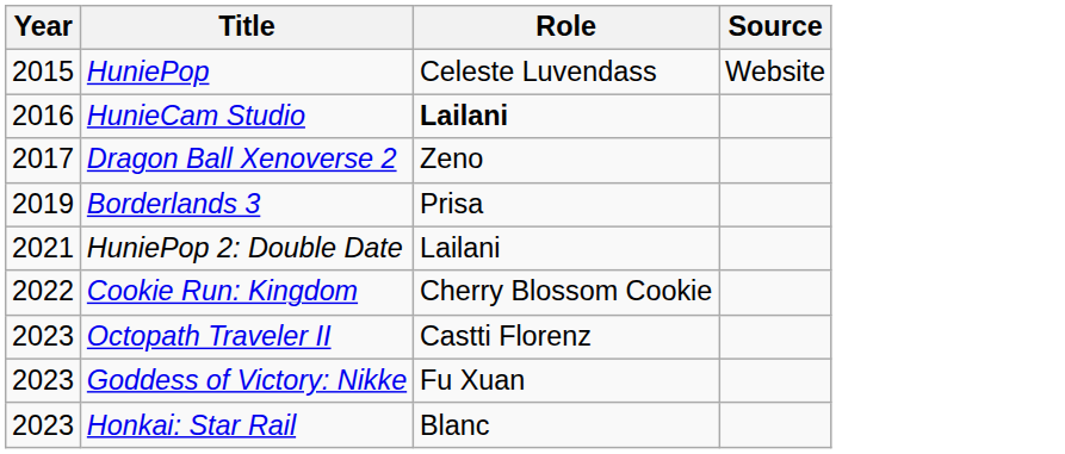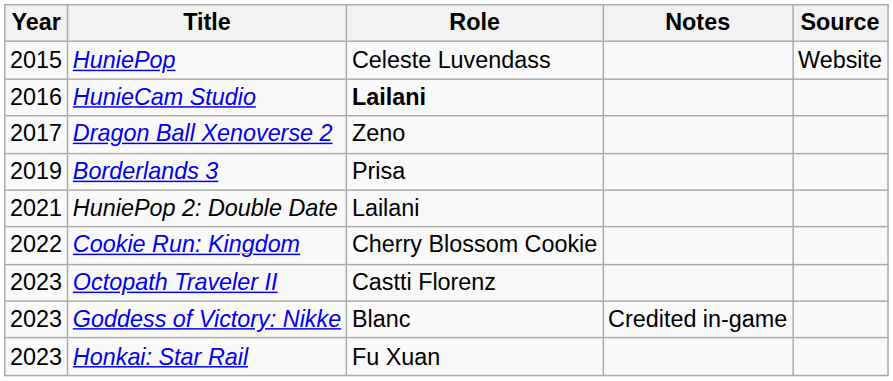 <table class="wikitable sortable plainrowheaders">
 <tr>
 <th>Year</th>
 <th>Title</th>
 <th>Role</th>
+<th class="unsortable">Notes</th>
 <th class="unsortable">Source</th>
 </tr>
 <tr>
 <td>2015</td>
 <td><em><a href='#'>HuniePop</a></em></td>
 <td>Celeste Luvendass</td>
+<td></td>
 <td>Website</td>
 </tr>
 <tr>
 <td>2016</td>
 <td><em><a href='#'>HunieCam Studio</a></em></td>
 <td><strong>Lailani</strong></td>
 <td></td>
+<td></td>
 </tr>
 <tr>
 <td>2017</td>
 <td><em><a href='#'>Dragon Ball Xenoverse 2</a></em></td>
 <td>Zeno</td>
+<td></td>
 <td></td>
 </tr>
 <tr>
 <td>2019</td>
 <td><em><a href='#'>Borderlands 3</a></em></td>
 <td>Prisa</td>
 <td></td>
+<td></td>
 </tr>
 <tr>
 <td>2021</td>
 <td><em>HuniePop 2: Double Date</em></td>
 <td>Lailani</td>
+<td></td>
 <td></td>
 </tr>
 <tr>
 <td>2022</td>
 <td><em><a href='#'>Cookie Run: Kingdom</a></em></td>
 <td>Cherry Blossom Cookie</td>
 <td></td>
+<td></td>
 </tr>
 <tr>
 <td>2023</td>
 <td><em><a href='#'>Octopath Traveler II</a></em></td>
 <td>Castti Florenz</td>
 <td></td>
+<td></td>
 </tr>
 <tr>
 <td>2023</td>
 <td><em><a href='#'>Goddess of Victory: Nikke</a></em></td>
-<td>Fu Xuan</td>
+<td>Blanc</td>
+<td>Credited in-game</td>
 <td></td>
 </tr>
 <tr>
 <td>2023</td>
 <td><em><a href='#'>Honkai: Star Rail</a></em></td>
-<td>Blanc</td>
+<td>Fu Xuan</td>
+<td></td>
 <td></td>
 </tr>
 </table>
